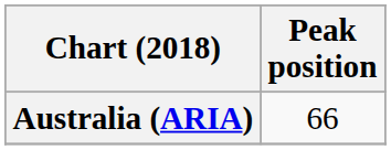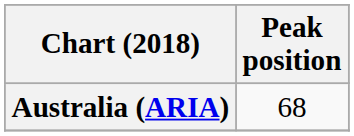 <table class="wikitable sortable plainrowheaders" style="text-align:center">
 <tr>
 <th scope="col">Chart (2018)</th>
 <th scope="col">Peak<br> position</th>
 </tr>
 <tr>
 <th scope="row">Australia (<a href='#'>ARIA</a>)</th>
-<td>66</td>
+<td>68</td>
 </tr>
 <tr>
 </tr>
 <tr>
 </tr>
 <tr>
 </tr>
 <tr>
 </tr>
 <tr>
 </tr>
 <tr>
 </tr>
 <tr>
 </tr>
 <tr>
 </tr>
 <tr>
 </tr>
 </table>
